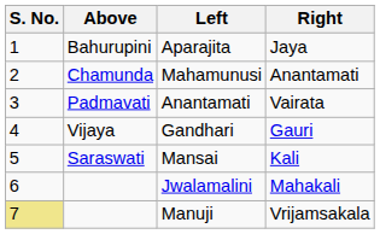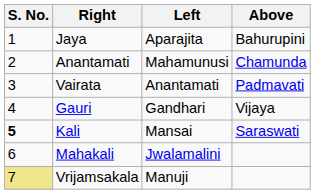 <table class="wikitable">
 <tr>
 <th>S. No.</th>
+<th>Right</th>
+<th>Left</th>
 <th>Above</th>
-<th>Left</th>
-<th>Right</th>
 </tr>
 <tr>
 <td>1</td>
+<td>Jaya</td>
+<td>Aparajita</td>
 <td>Bahurupini</td>
-<td>Aparajita</td>
-<td>Jaya</td>
 </tr>
 <tr>
 <td>2</td>
+<td>Anantamati</td>
+<td>Mahamunusi</td>
 <td><a href='#'>Chamunda</a></td>
-<td>Mahamunusi</td>
-<td>Anantamati</td>
 </tr>
 <tr>
 <td>3</td>
+<td>Vairata</td>
+<td>Anantamati</td>
 <td><a href='#'>Padmavati</a></td>
-<td>Anantamati</td>
-<td>Vairata</td>
 </tr>
 <tr>
 <td>4</td>
+<td><a href='#'>Gauri</a></td>
+<td>Gandhari</td>
 <td>Vijaya</td>
-<td>Gandhari</td>
-<td><a href='#'>Gauri</a></td>
 </tr>
 <tr>
-<td>5</td>
+<td><strong>5</strong></td>
+<td><a href='#'>Kali</a></td>
+<td>Mansai</td>
 <td><a href='#'>Saraswati</a></td>
-<td>Mansai</td>
-<td><a href='#'>Kali</a></td>
 </tr>
 <tr>
 <td>6</td>
+<td><a href='#'>Mahakali</a></td>
+<td><a href='#'>Jwalamalini</a></td>
 <td></td>
-<td><a href='#'>Jwalamalini</a></td>
-<td><a href='#'>Mahakali</a></td>
 </tr>
 <tr>
 <td style="background: khaki;">7</td>
+<td>Vrijamsakala</td>
+<td>Manuji</td>
 <td></td>
-<td>Manuji</td>
-<td>Vrijamsakala</td>
 </tr>
 </table>
